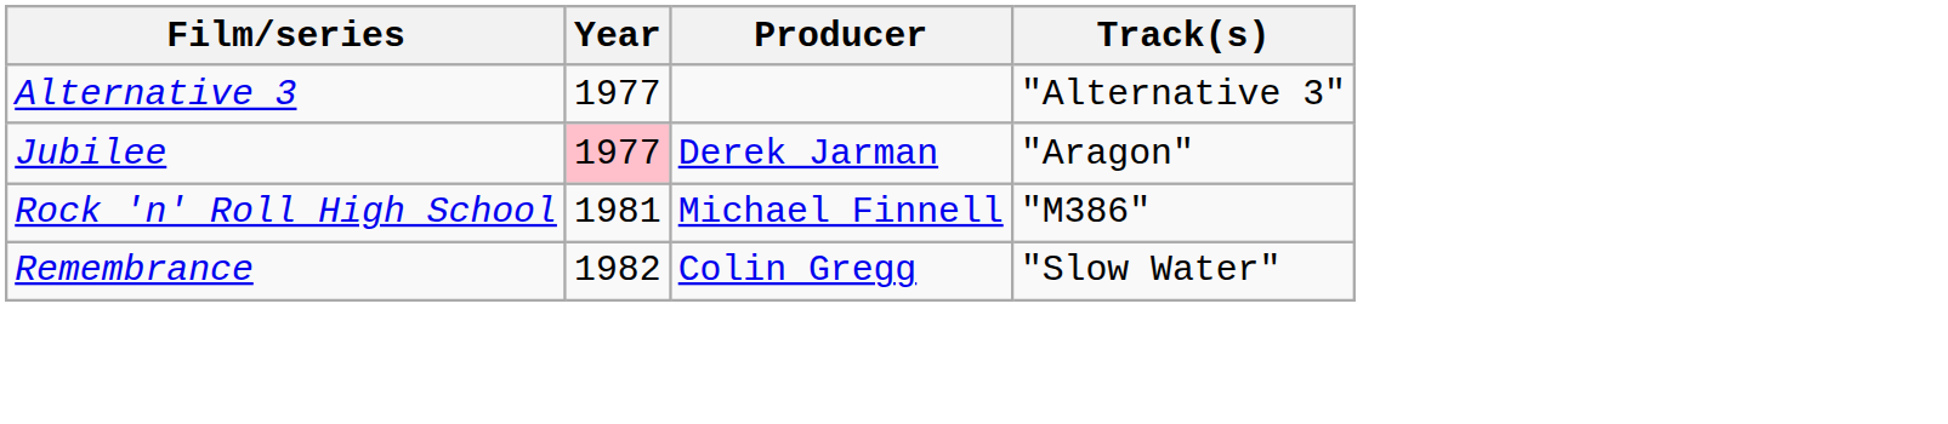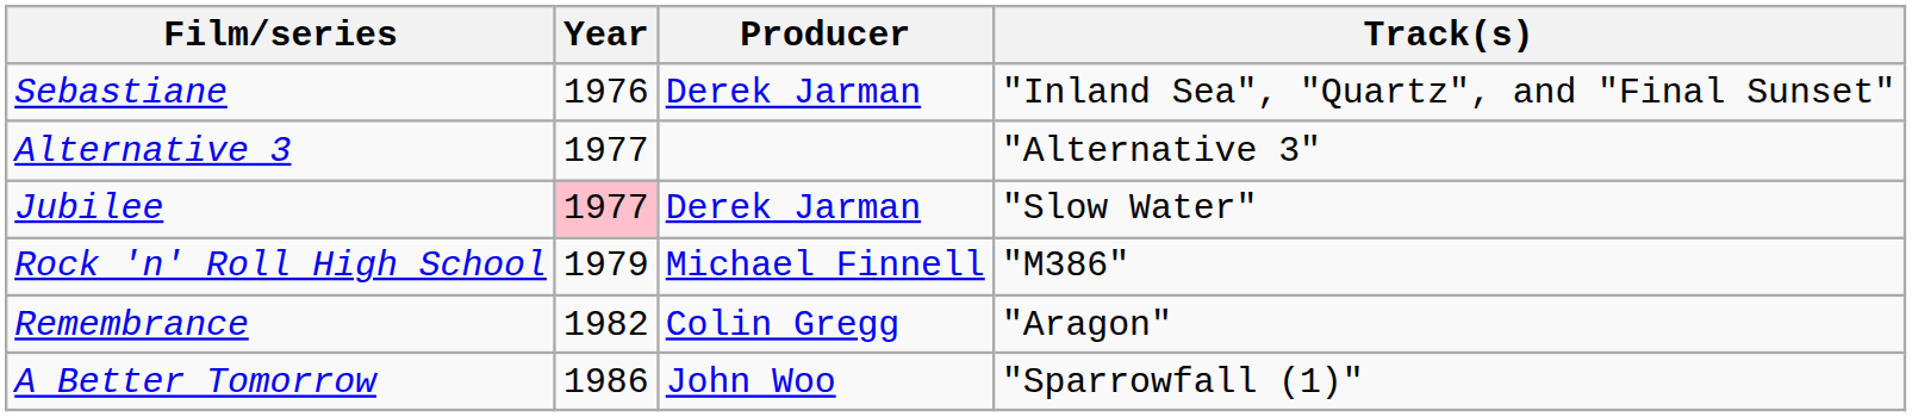 <table class="wikitable">
 <tr>
 <th>Film/series</th>
 <th>Year</th>
 <th>Producer</th>
 <th>Track(s)</th>
+</tr>
+<tr>
+<td><em><a href='#'>Sebastiane</a></em></td>
+<td>1976</td>
+<td><a href='#'>Derek Jarman</a></td>
+<td>"Inland Sea", "Quartz", and "Final Sunset"</td>
 </tr>
 <tr>
 <td><em><a href='#'>Alternative 3</a></em></td>
 <td>1977</td>
 <td></td>
 <td>"Alternative 3"</td>
 </tr>
 <tr>
 <td><em><a href='#'>Jubilee</a></em></td>
 <td style="background: pink;">1977</td>
 <td><a href='#'>Derek Jarman</a></td>
-<td>"Aragon"</td>
+<td>"Slow Water"</td>
 </tr>
 <tr>
 <td><em><a href='#'>Rock 'n' Roll High School</a></em></td>
-<td>1981</td>
+<td>1979</td>
 <td><a href='#'>Michael Finnell</a></td>
 <td>"M386"</td>
 </tr>
 <tr>
 <td><a href='#'><em>Remembrance</em></a></td>
 <td>1982</td>
 <td><a href='#'>Colin Gregg</a></td>
-<td>"Slow Water"</td>
+<td>"Aragon"</td>
+</tr>
+<tr>
+<td><em><a href='#'>A Better Tomorrow</a></em></td>
+<td>1986</td>
+<td><a href='#'>John Woo</a></td>
+<td>"Sparrowfall (1)"</td>
 </tr>
 </table>
